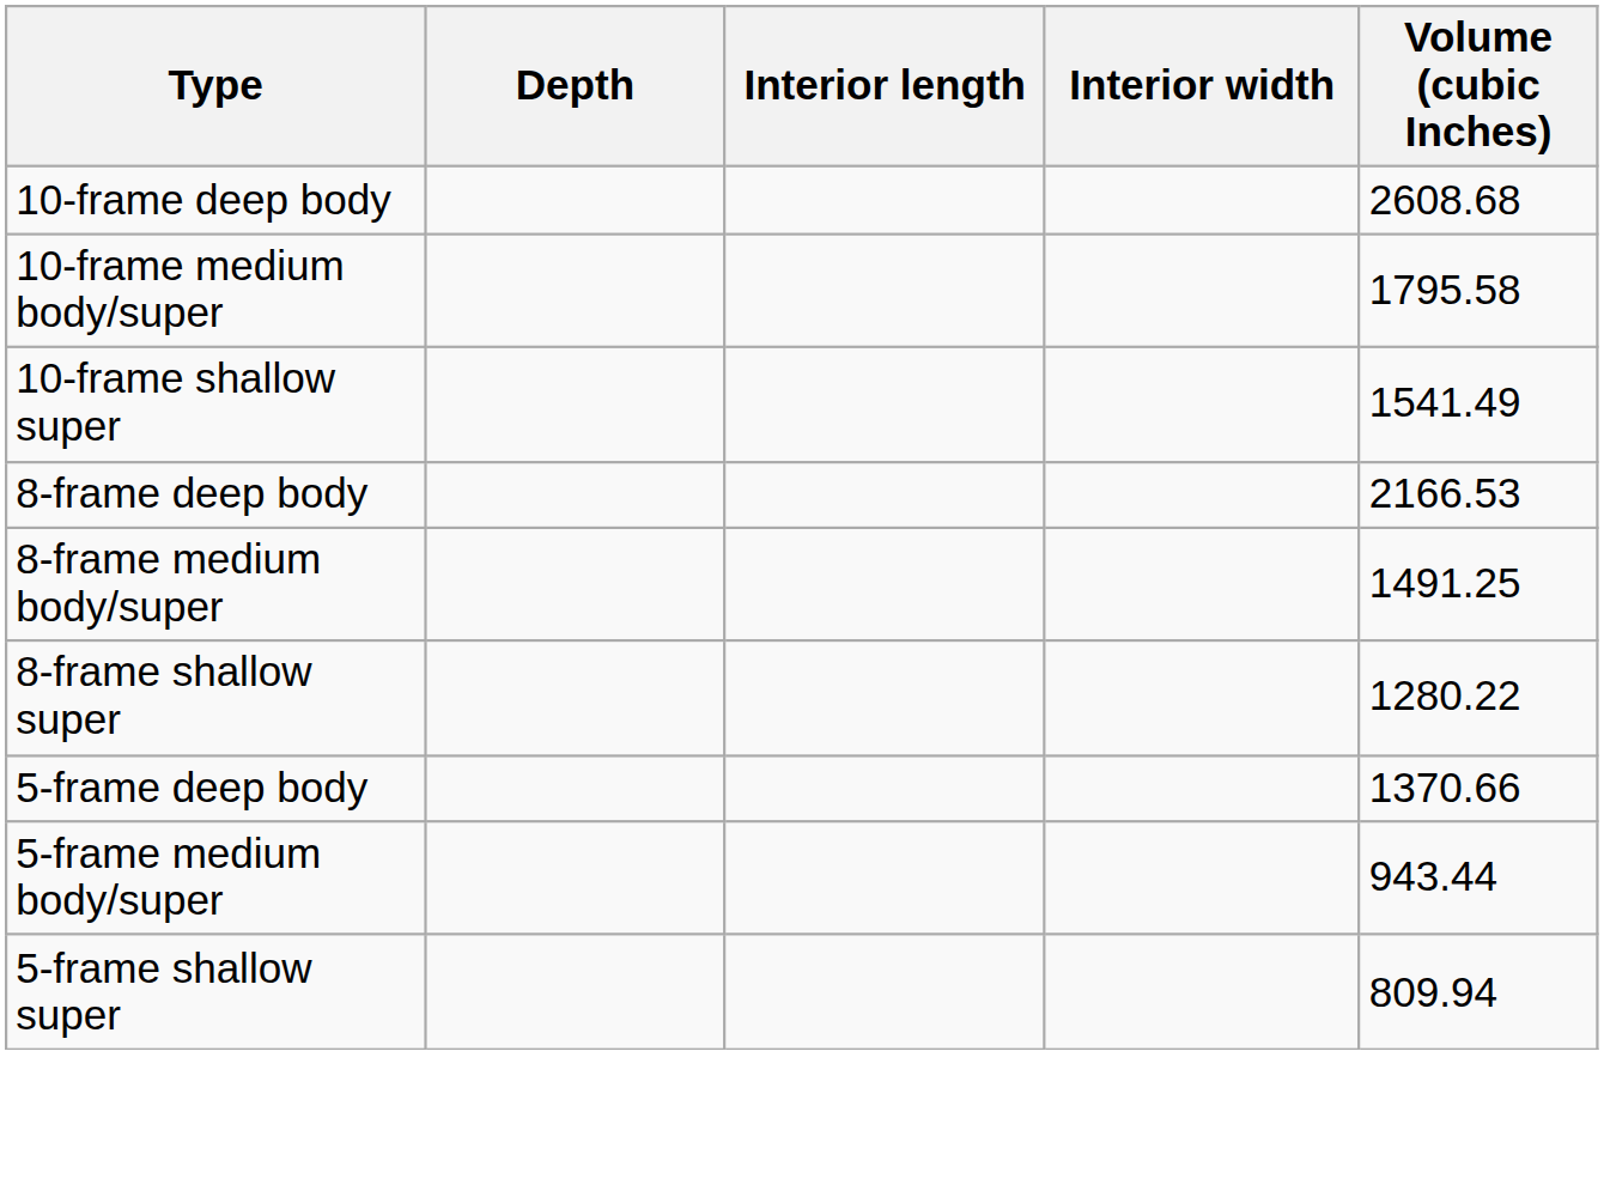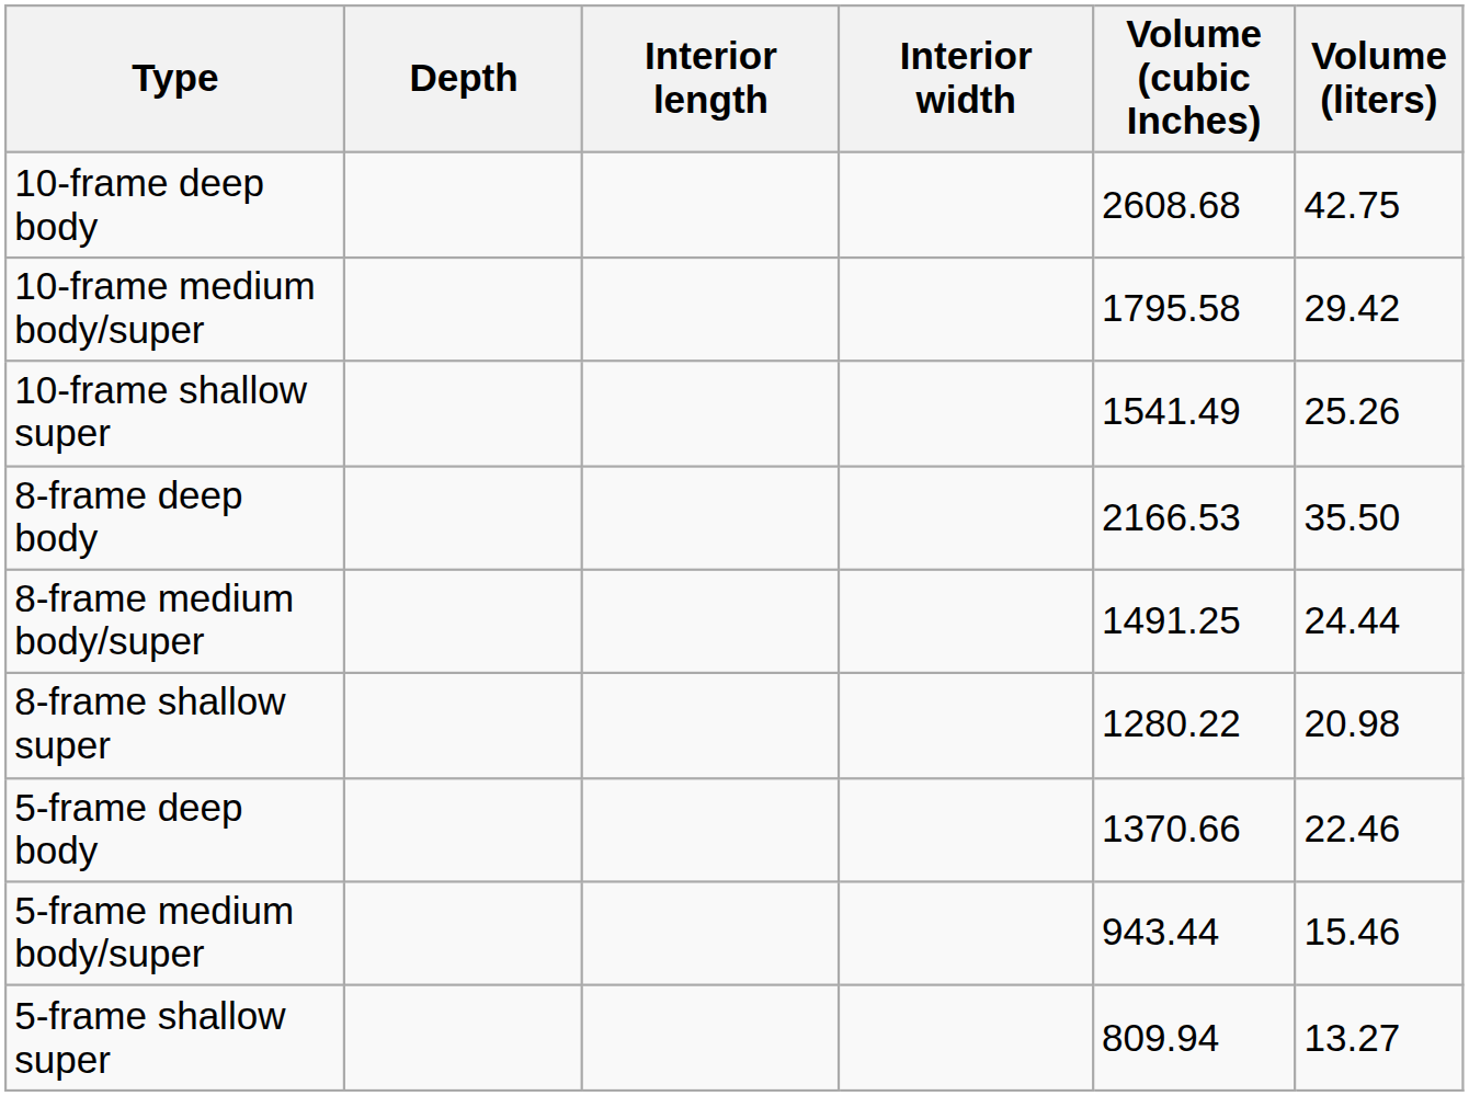 <table class="wikitable">
 <tr>
 <th style="width:280pt;">Type</th>
 <th style="width:220pt;">Depth</th>
 <th style="width:220pt;">Interior length</th>
 <th style="width:215pt;">Interior width</th>
 <th style="width:120pt;">Volume (cubic Inches)</th>
+<th style="width:66pt;">Volume (liters)</th>
 </tr>
 <tr>
 <td>10-frame deep body</td>
 <td></td>
 <td></td>
 <td></td>
 <td>2608.68</td>
+<td>42.75</td>
 </tr>
 <tr>
 <td>10-frame medium body/super</td>
 <td></td>
 <td></td>
 <td></td>
 <td>1795.58</td>
+<td>29.42</td>
 </tr>
 <tr>
 <td>10-frame shallow super</td>
 <td></td>
 <td></td>
 <td></td>
 <td>1541.49</td>
+<td>25.26</td>
 </tr>
 <tr>
 <td>8-frame deep body</td>
 <td></td>
 <td></td>
 <td></td>
 <td>2166.53</td>
+<td>35.50</td>
 </tr>
 <tr>
 <td>8-frame medium body/super</td>
 <td></td>
 <td></td>
 <td></td>
 <td>1491.25</td>
+<td>24.44</td>
 </tr>
 <tr>
 <td>8-frame shallow super</td>
 <td></td>
 <td></td>
 <td></td>
 <td>1280.22</td>
+<td>20.98</td>
 </tr>
 <tr>
 <td>5-frame deep body</td>
 <td></td>
 <td></td>
 <td></td>
 <td>1370.66</td>
+<td>22.46</td>
 </tr>
 <tr>
 <td>5-frame medium body/super</td>
 <td></td>
 <td></td>
 <td></td>
 <td>943.44</td>
+<td>15.46</td>
 </tr>
 <tr>
 <td>5-frame shallow super</td>
 <td></td>
 <td></td>
 <td></td>
 <td>809.94</td>
+<td>13.27</td>
 </tr>
 </table>
